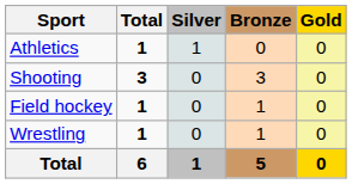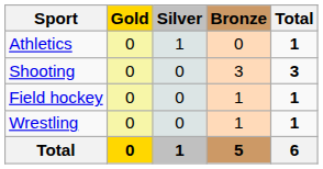 <table class="wikitable sortable collapsible"style="font-size:85%; text-align:center;">
 <tr>
 <th>Sport</th>
-<th>Total</th>
+<th style="background-color:gold;">Gold</th>
 <th style="background-color:silver;">Silver</th>
 <th style="background-color:#c96;">Bronze</th>
-<th style="background-color:gold;">Gold</th>
+<th>Total</th>
 </tr>
 <tr>
 <td align=left> <a href='#'>Athletics</a></td>
-<td><strong>1</strong></td>
+<td style="background:#F7F6A8;">0</td>
 <td style="background:#DCE5E5;">1</td>
 <td style="background:#FFDAB9;">0</td>
-<td style="background:#F7F6A8;">0</td>
+<td><strong>1</strong></td>
 </tr>
 <tr>
 <td align=left> <a href='#'>Shooting</a></td>
-<td><strong>3</strong></td>
+<td style="background:#F7F6A8;">0</td>
 <td style="background:#DCE5E5;">0</td>
 <td style="background:#FFDAB9;">3</td>
-<td style="background:#F7F6A8;">0</td>
+<td><strong>3</strong></td>
 </tr>
 <tr>
 <td align=left> <a href='#'>Field hockey</a></td>
-<td><strong>1</strong></td>
+<td style="background:#F7F6A8;">0</td>
 <td style="background:#DCE5E5;">0</td>
 <td style="background:#FFDAB9;">1</td>
-<td style="background:#F7F6A8;">0</td>
+<td><strong>1</strong></td>
 </tr>
 <tr>
 <td align=left> <a href='#'>Wrestling</a></td>
-<td><strong>1</strong></td>
+<td style="background:#F7F6A8;">0</td>
 <td style="background:#DCE5E5;">0</td>
 <td style="background:#FFDAB9;">1</td>
-<td style="background:#F7F6A8;">0</td>
+<td><strong>1</strong></td>
 </tr>
 <tr>
 <th>Total</th>
-<th>6</th>
+<th style="background:gold;">0</th>
 <th style="background:silver;">1</th>
 <th style="background:#c96;">5</th>
-<th style="background:gold;">0</th>
+<th>6</th>
 </tr>
 </table>
